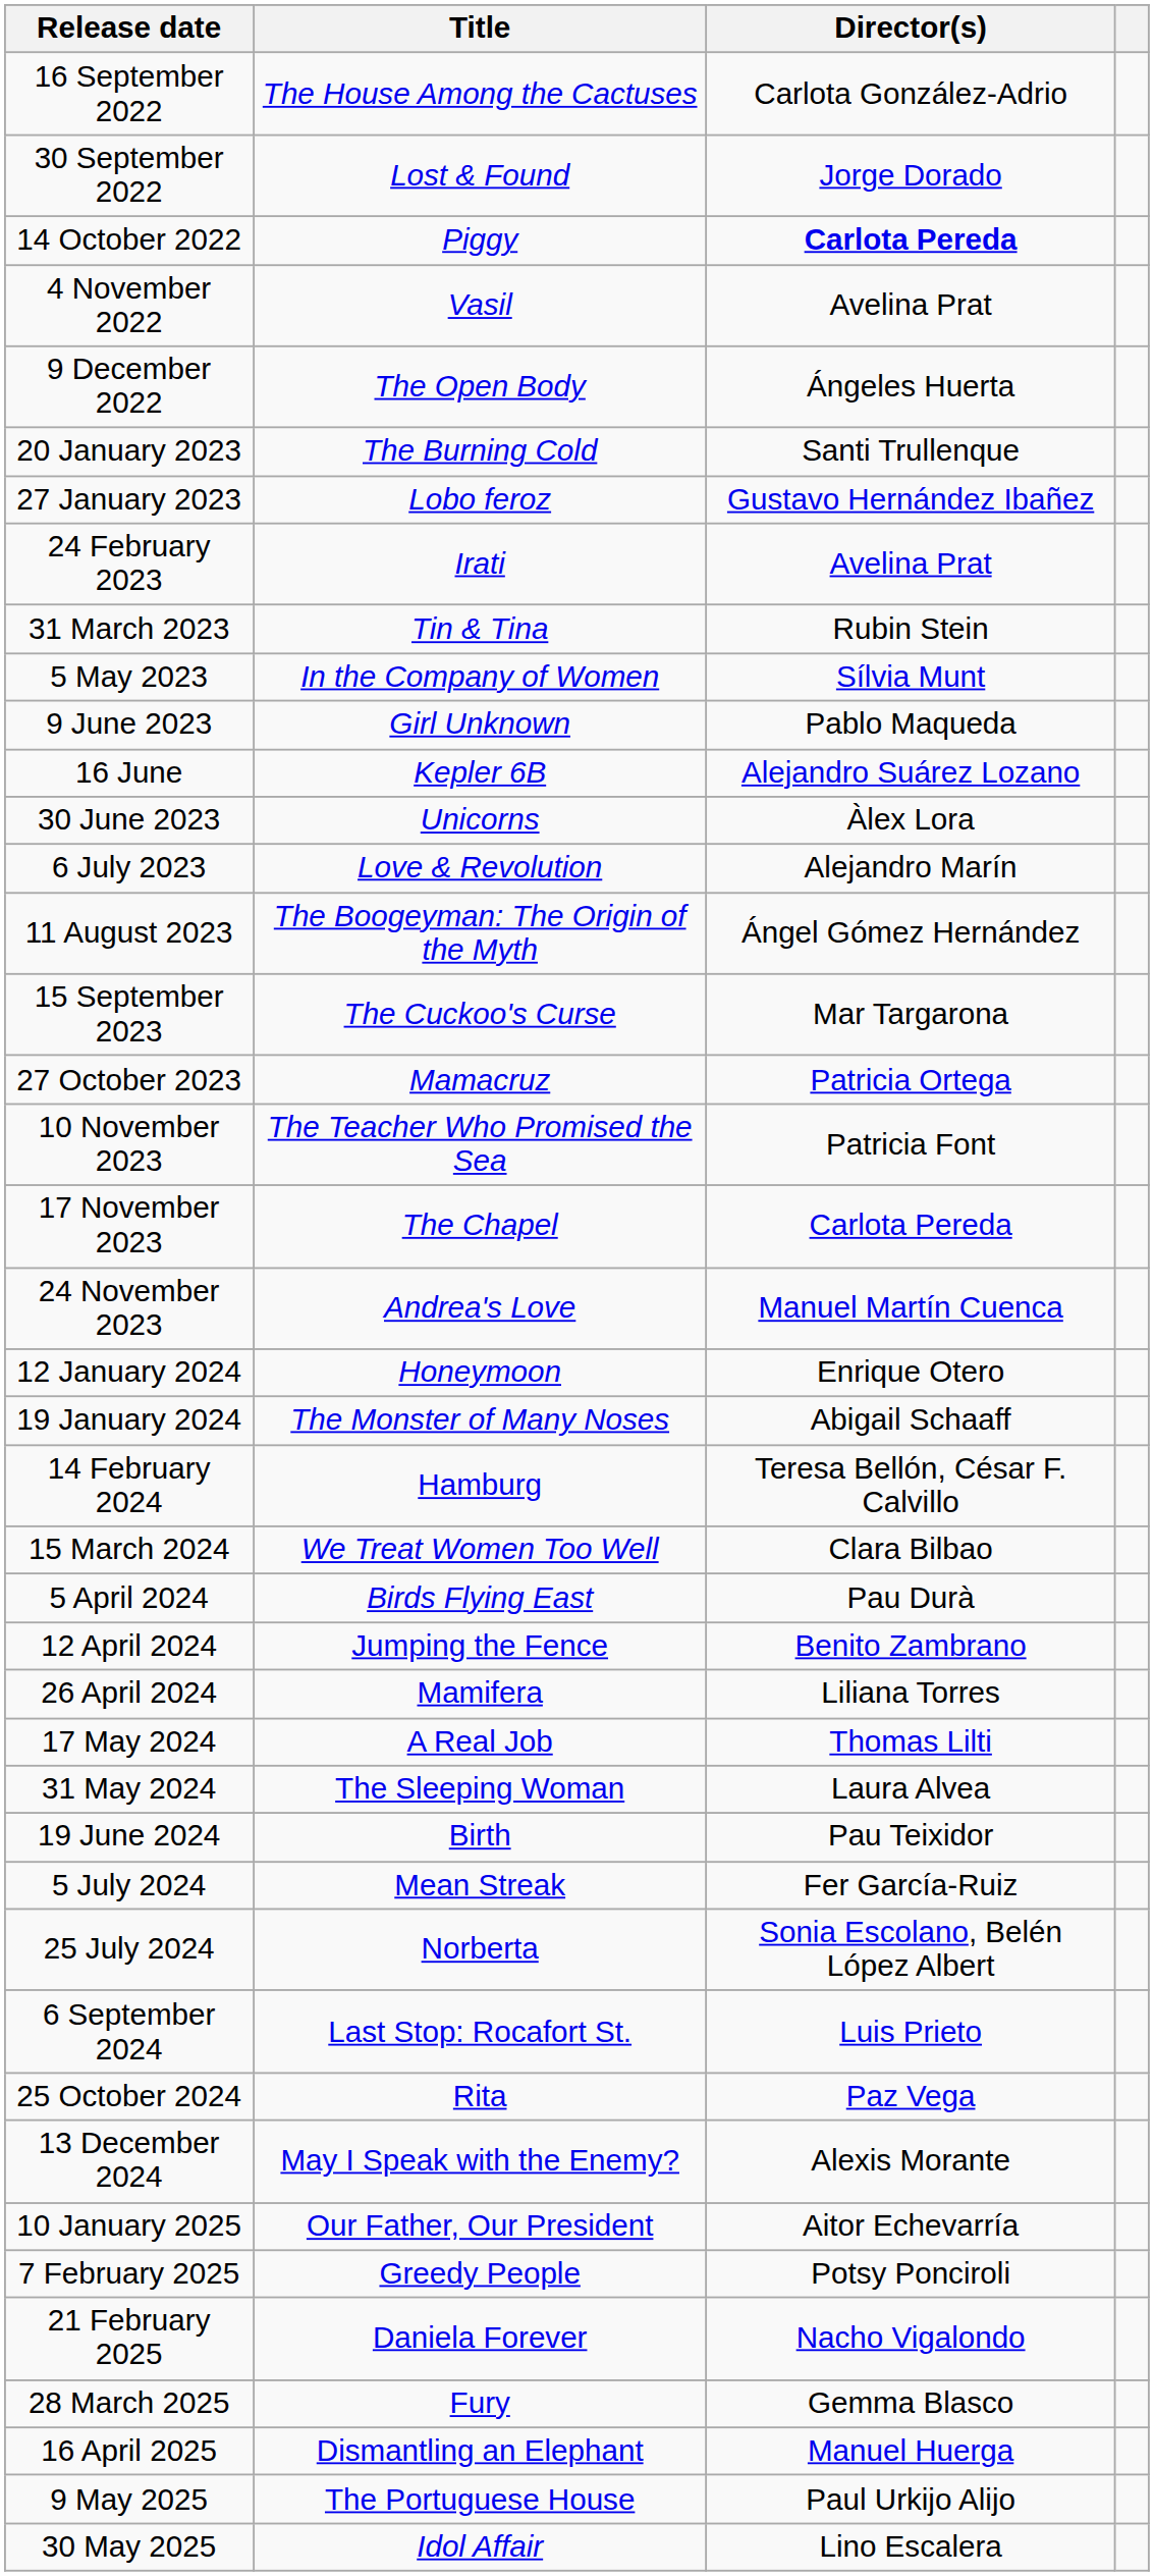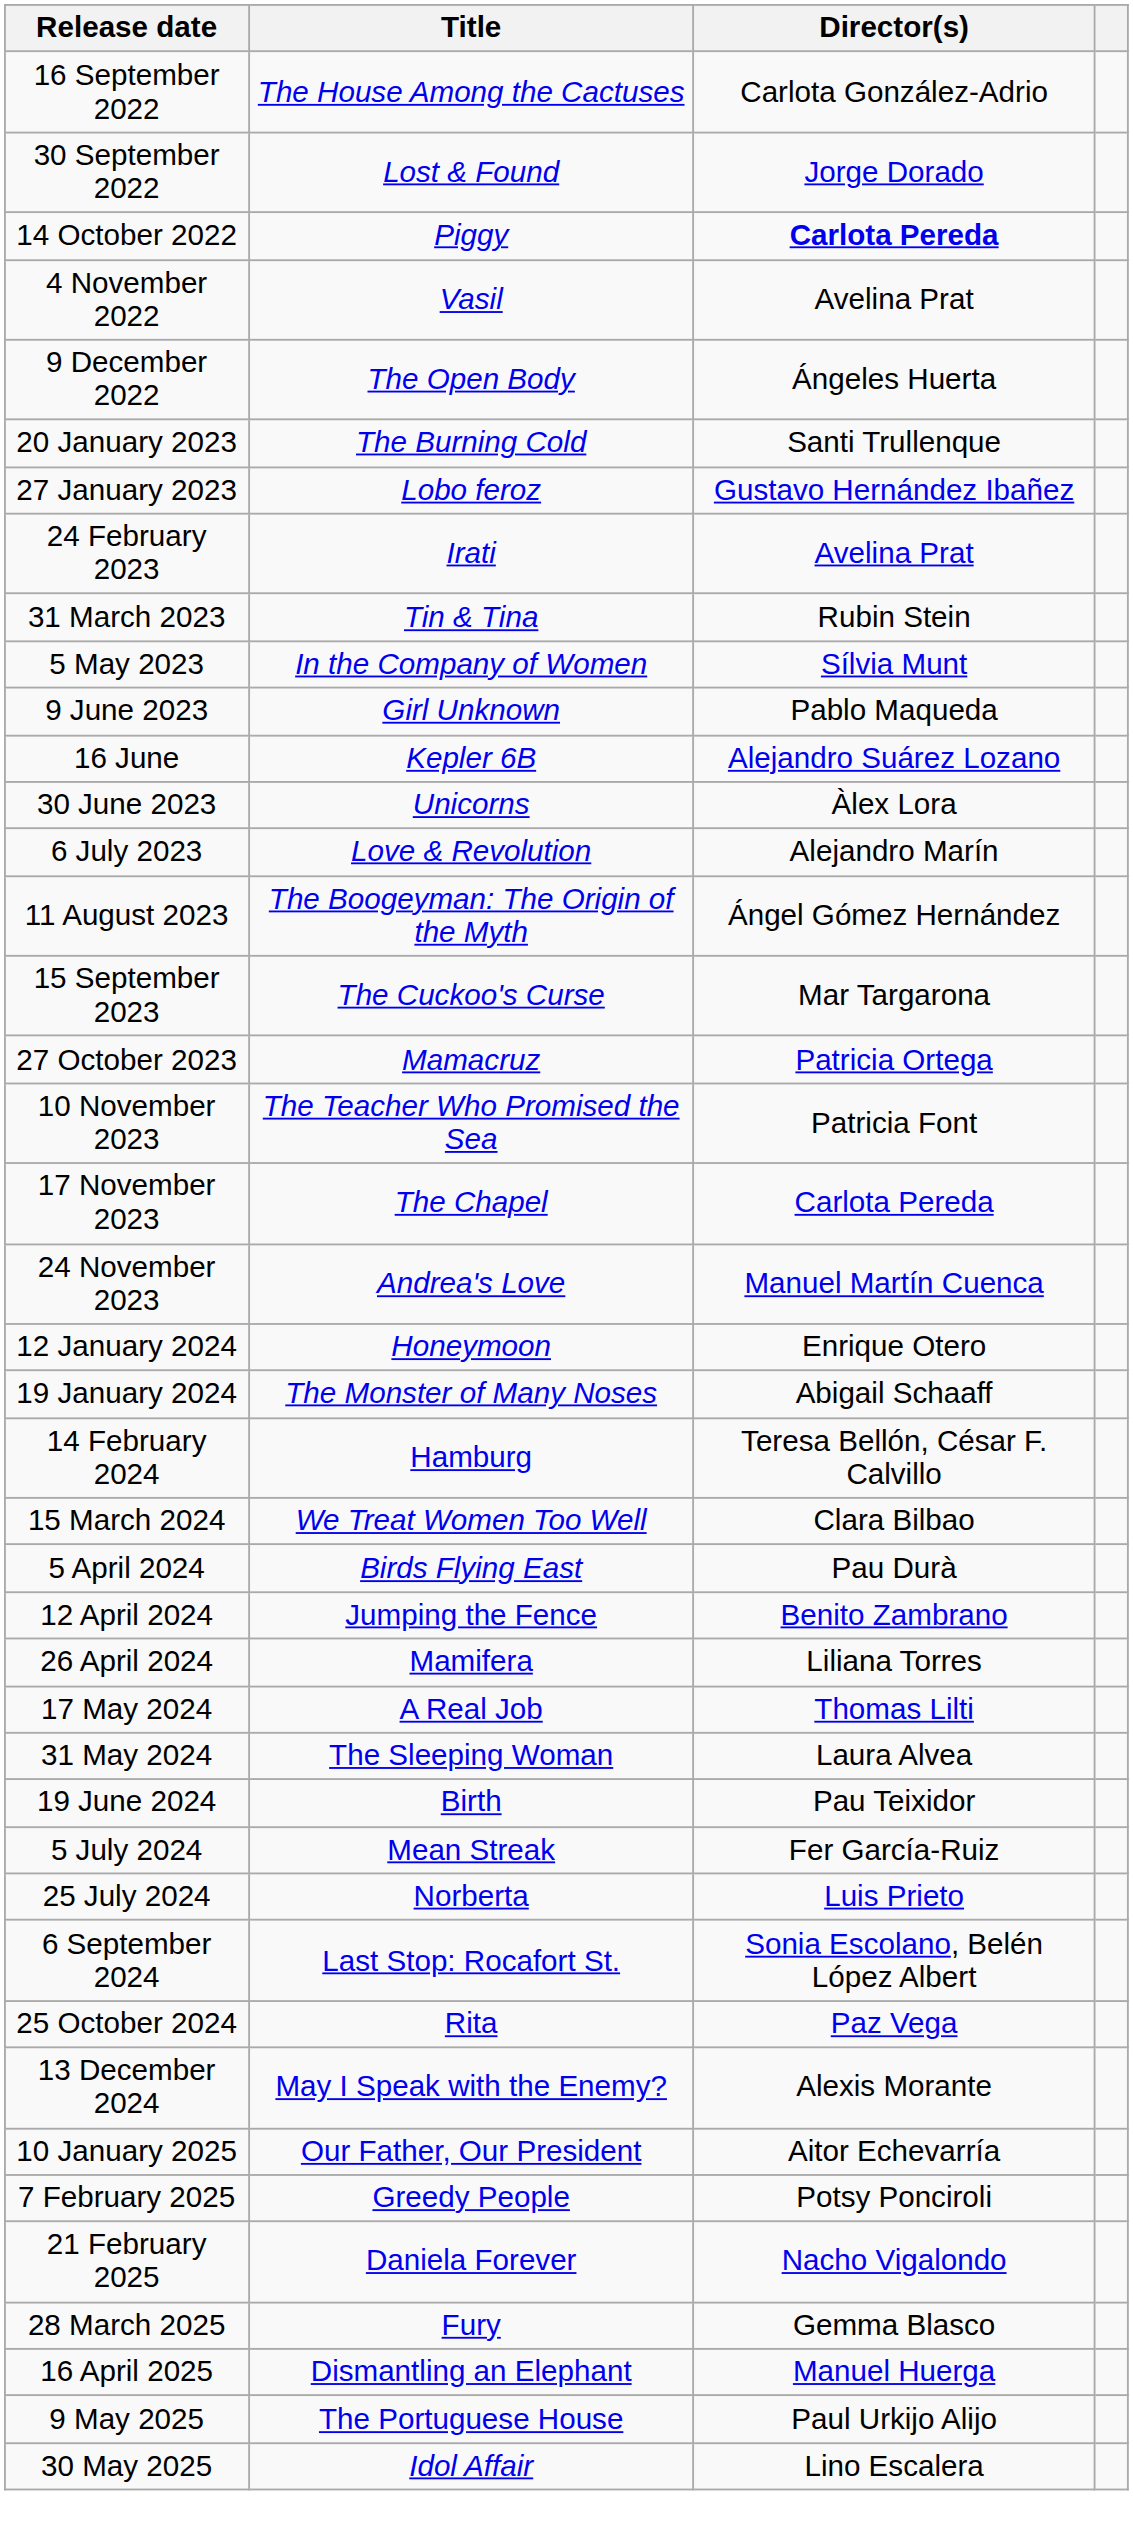 <table class="wikitable sortable plainrowheaders" style="text-align: center;">
 <tr>
 <th>Release date</th>
 <th>Title</th>
 <th>Director(s)</th>
 <th scope=col class="unsortable" style="width:3%;"></th>
 </tr>
 <tr>
 <td>16 September 2022</td>
 <td><em><a href='#'>The House Among the Cactuses</a></em></td>
 <td>Carlota González-Adrio</td>
 <td></td>
 </tr>
 <tr>
 <td>30 September 2022</td>
 <td><em><a href='#'>Lost & Found</a></em></td>
 <td><a href='#'>Jorge Dorado</a></td>
 <td></td>
 </tr>
 <tr>
 <td>14 October 2022</td>
 <td><em><a href='#'>Piggy</a></em></td>
 <td><strong><a href='#'>Carlota Pereda</a></strong></td>
 <td></td>
 </tr>
 <tr>
 <td>4 November 2022</td>
 <td><em><a href='#'>Vasil</a></em></td>
 <td>Avelina Prat</td>
 <td></td>
 </tr>
 <tr>
 <td>9 December 2022</td>
 <td><em><a href='#'>The Open Body</a></em></td>
 <td>Ángeles Huerta</td>
 <td></td>
 </tr>
 <tr>
 <td>20 January 2023</td>
 <td><em><a href='#'>The Burning Cold</a></em></td>
 <td>Santi Trullenque</td>
 <td></td>
 </tr>
 <tr>
 <td>27 January 2023</td>
 <td><em><a href='#'>Lobo feroz</a></em></td>
 <td><a href='#'>Gustavo Hernández Ibañez</a></td>
 <td></td>
 </tr>
 <tr>
 <td>24 February 2023</td>
 <td><em><a href='#'>Irati</a></em></td>
 <td><a href='#'>Avelina Prat</a></td>
 <td></td>
 </tr>
 <tr>
 <td>31 March 2023</td>
 <td><em><a href='#'>Tin & Tina</a></em></td>
 <td>Rubin Stein</td>
 <td></td>
 </tr>
 <tr>
 <td>5 May 2023</td>
 <td><em><a href='#'>In the Company of Women</a></em></td>
 <td><a href='#'>Sílvia Munt</a></td>
 <td></td>
 </tr>
 <tr>
 <td>9 June 2023</td>
 <td><em><a href='#'>Girl Unknown</a></em></td>
 <td>Pablo Maqueda</td>
 <td></td>
 </tr>
 <tr>
 <td>16 June</td>
 <td><em><a href='#'>Kepler 6B</a></em></td>
 <td><a href='#'>Alejandro Suárez Lozano</a></td>
 <td></td>
 </tr>
 <tr>
 <td>30 June 2023</td>
 <td><em><a href='#'>Unicorns</a></em></td>
 <td>Àlex Lora</td>
 <td></td>
 </tr>
 <tr>
 <td>6 July 2023</td>
 <td><em><a href='#'>Love & Revolution</a></em></td>
 <td>Alejandro Marín</td>
 <td></td>
 </tr>
 <tr>
 <td>11 August 2023</td>
 <td><em><a href='#'>The Boogeyman: The Origin of the Myth</a></em></td>
 <td>Ángel Gómez Hernández</td>
 <td></td>
 </tr>
 <tr>
 <td>15 September 2023</td>
 <td><em><a href='#'>The Cuckoo's Curse</a></em></td>
 <td>Mar Targarona</td>
 <td></td>
 </tr>
 <tr>
 <td>27 October 2023</td>
 <td><em><a href='#'>Mamacruz</a></em></td>
 <td><a href='#'>Patricia Ortega</a></td>
 <td></td>
 </tr>
 <tr>
 <td>10 November 2023</td>
 <td><em><a href='#'>The Teacher Who Promised the Sea</a></em></td>
 <td>Patricia Font</td>
 <td></td>
 </tr>
 <tr>
 <td>17 November 2023</td>
 <td><em><a href='#'>The Chapel</a></em></td>
 <td><a href='#'>Carlota Pereda</a></td>
 <td></td>
 </tr>
 <tr>
 <td>24 November 2023</td>
 <td><em><a href='#'>Andrea's Love</a></em></td>
 <td><a href='#'>Manuel Martín Cuenca</a></td>
 <td></td>
 </tr>
 <tr>
 <td>12 January 2024</td>
 <td><em><a href='#'>Honeymoon</a></em></td>
 <td>Enrique Otero</td>
 <td></td>
 </tr>
 <tr>
 <td>19 January 2024</td>
 <td><em><a href='#'>The Monster of Many Noses</a></em></td>
 <td>Abigail Schaaff</td>
 <td></td>
 </tr>
 <tr>
 <td>14 February 2024</td>
 <td></em><a href='#'>Hamburg</a><em></td>
 <td>Teresa Bellón, César F. Calvillo</td>
 <td></td>
 </tr>
 <tr>
 <td>15 March 2024</td>
 <td><em><a href='#'>We Treat Women Too Well</a></em></td>
 <td>Clara Bilbao</td>
 <td></td>
 </tr>
 <tr>
 <td>5 April 2024</td>
 <td><em><a href='#'>Birds Flying East</a></td>
 <td>Pau Durà</td>
 <td></td>
 </tr>
 <tr>
 <td>12 April 2024</td>
 <td></em><a href='#'>Jumping the Fence</a><em></td>
 <td><a href='#'>Benito Zambrano</a></td>
 <td></td>
 </tr>
 <tr>
 <td>26 April 2024</td>
 <td></em><a href='#'>Mamifera</a><em></td>
 <td>Liliana Torres</td>
 <td></td>
 </tr>
 <tr>
 <td>17 May 2024</td>
 <td></em><a href='#'>A Real Job</a><em></td>
 <td><a href='#'>Thomas Lilti</a></td>
 <td></td>
 </tr>
 <tr>
 <td>31 May 2024</td>
 <td></em><a href='#'>The Sleeping Woman</a><em></td>
 <td>Laura Alvea</td>
 <td></td>
 </tr>
 <tr>
 <td>19 June 2024</td>
 <td></em><a href='#'>Birth</a><em></td>
 <td>Pau Teixidor</td>
 <td></td>
 </tr>
 <tr>
 <td>5 July 2024</td>
 <td></em><a href='#'>Mean Streak</a><em></td>
 <td>Fer García-Ruiz</td>
 <td></td>
 </tr>
 <tr>
 <td>25 July 2024</td>
 <td></em><a href='#'>Norberta</a><em></td>
-<td><a href='#'>Sonia Escolano</a>, Belén López Albert</td>
+<td><a href='#'>Luis Prieto</a></td>
 <td></td>
 </tr>
 <tr>
 <td>6 September 2024</td>
 <td></em><a href='#'>Last Stop: Rocafort St.</a><em></td>
-<td><a href='#'>Luis Prieto</a></td>
+<td><a href='#'>Sonia Escolano</a>, Belén López Albert</td>
 <td></td>
 </tr>
 <tr>
 <td>25 October 2024</td>
 <td></em><a href='#'>Rita</a><em></td>
 <td><a href='#'>Paz Vega</a></td>
 <td></td>
 </tr>
 <tr>
 <td>13 December 2024</td>
 <td></em><a href='#'>May I Speak with the Enemy?</a><em></td>
 <td>Alexis Morante</td>
 <td></td>
 </tr>
 <tr>
 <td>10 January 2025</td>
 <td></em><a href='#'>Our Father, Our President</a><em></td>
 <td>Aitor Echevarría</td>
 <td></td>
 </tr>
 <tr>
 <td>7 February 2025</td>
 <td></em><a href='#'>Greedy People</a><em></td>
 <td>Potsy Ponciroli</td>
 <td></td>
 </tr>
 <tr>
 <td>21 February 2025</td>
 <td></em><a href='#'>Daniela Forever</a><em></td>
 <td><a href='#'>Nacho Vigalondo</a></td>
 <td></td>
 </tr>
 <tr>
 <td>28 March 2025</td>
 <td></em><a href='#'>Fury</a><em></td>
 <td>Gemma Blasco</td>
 <td></td>
 </tr>
 <tr>
 <td>16 April 2025</td>
 <td></em><a href='#'>Dismantling an Elephant</a><em></td>
 <td><a href='#'>Manuel Huerga</a></td>
 <td></td>
 </tr>
 <tr>
 <td>9 May 2025</td>
 <td></em><a href='#'>The Portuguese House</a><em></td>
 <td>Paul Urkijo Alijo</td>
 <td></td>
 </tr>
 <tr>
 <td>30 May 2025</td>
 <td><em><a href='#'>Idol Affair</a></em></td>
 <td>Lino Escalera</td>
 <td></td>
 </tr>
 </table>
